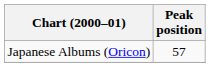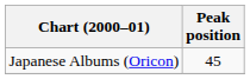 <table class="wikitable plainrowheaders sortable">
 <tr>
 <th>Chart (2000–01)</th>
 <th>Peak<br>position</th>
 </tr>
 <tr>
 <td>Japanese Albums (<a href='#'>Oricon</a>)</td>
-<td align="center">57</td>
+<td align="center">45</td>
 </tr>
 <tr>
 </tr>
 <tr>
 </tr>
 <tr>
 </tr>
 <tr>
 </tr>
 </table>
